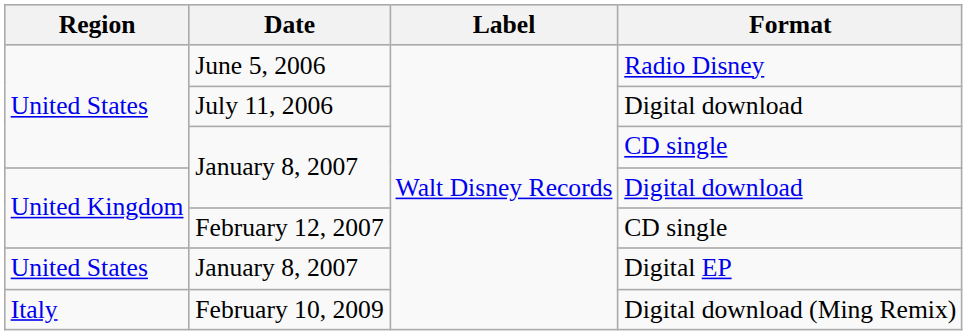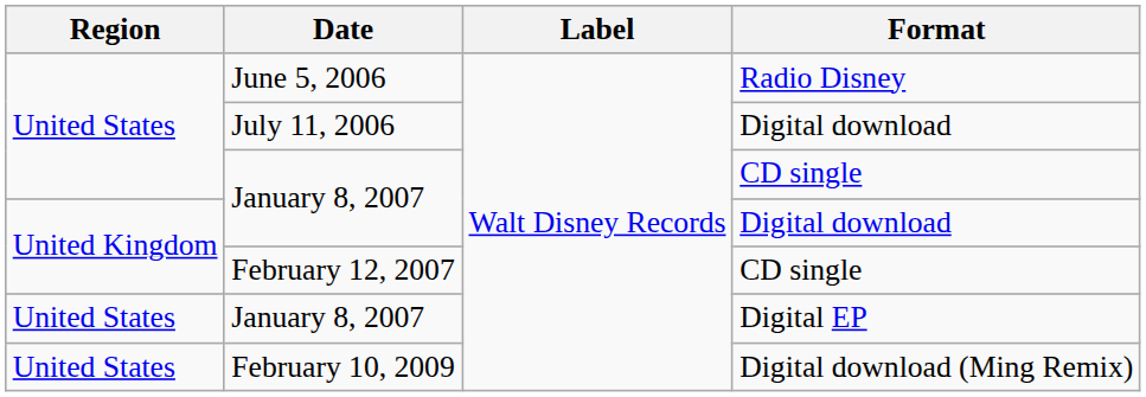 <table class=wikitable>
 <tr>
 <th>Region</th>
 <th>Date</th>
 <th>Label</th>
 <th>Format</th>
 </tr>
 <tr>
 <td rowspan="3"><a href='#'>United States</a></td>
 <td>June 5, 2006</td>
 <td rowspan="7"><a href='#'>Walt Disney Records</a></td>
 <td><a href='#'>Radio Disney</a></td>
 </tr>
 <tr>
 <td>July 11, 2006</td>
 <td>Digital download</td>
 </tr>
 <tr>
 <td rowspan="2">January 8, 2007</td>
 <td><a href='#'>CD single</a></td>
 </tr>
 <tr>
 <td rowspan="2"><a href='#'>United Kingdom</a></td>
 <td><a href='#'>Digital download</a></td>
 </tr>
 <tr>
 <td>February 12, 2007</td>
 <td>CD single</td>
 </tr>
 <tr>
 <td><a href='#'>United States</a></td>
 <td>January 8, 2007</td>
 <td>Digital <a href='#'>EP</a></td>
 </tr>
 <tr>
-<td><a href='#'>Italy</a></td>
+<td><a href='#'>United States</a></td>
 <td>February 10, 2009</td>
 <td>Digital download (Ming Remix)</td>
 </tr>
 </table>
